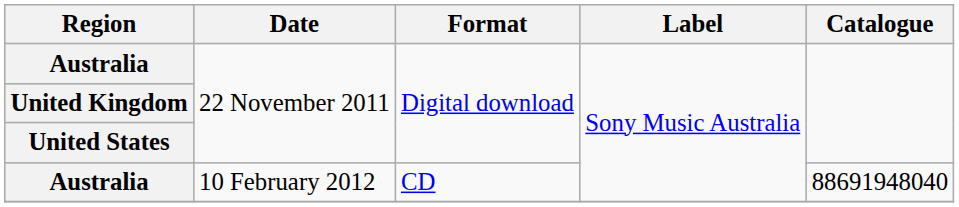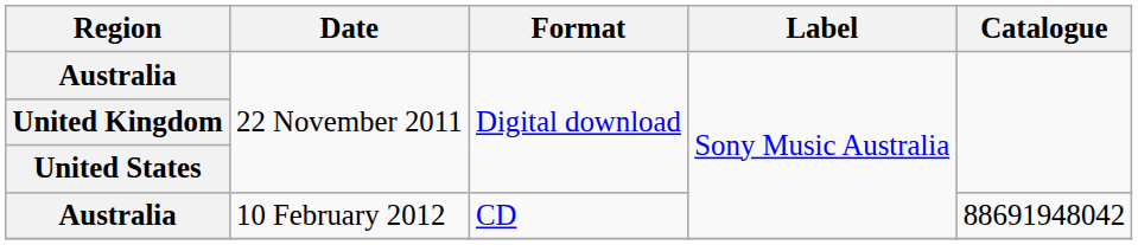 <table class="wikitable plainrowheaders">
 <tr>
 <th scope="col">Region</th>
 <th scope="col">Date</th>
 <th scope="col">Format</th>
 <th scope="col">Label</th>
 <th scope="col">Catalogue</th>
 </tr>
 <tr>
 <th scope="row">Australia</th>
 <td rowspan="3">22 November 2011</td>
 <td rowspan="3"><a href='#'>Digital download</a></td>
 <td rowspan="4"><a href='#'>Sony Music Australia</a></td>
 <td rowspan="3"></td>
 </tr>
 <tr>
 <th scope="row">United Kingdom</th>
 </tr>
 <tr>
 <th scope="row">United States</th>
 </tr>
 <tr>
 <th scope="row">Australia</th>
 <td>10 February 2012</td>
 <td><a href='#'>CD</a></td>
-<td>88691948040</td>
+<td>88691948042</td>
 </tr>
 <tr>
 </tr>
 </table>
